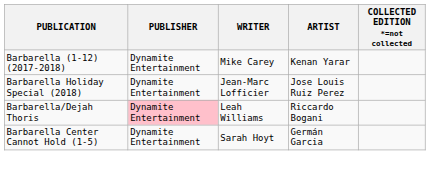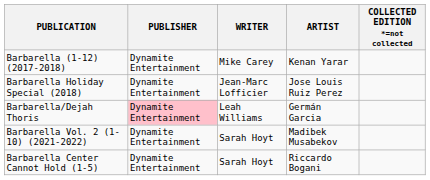 <table class="wikitable">
 <tr>
 <th>PUBLICATION</th>
 <th>PUBLISHER</th>
 <th>WRITER</th>
 <th>ARTIST</th>
 <th>COLLECTED EDITION<br><small><strong>*=not collected</strong></small></th>
 </tr>
 <tr>
 <td>Barbarella (1-12) (2017-2018)</td>
 <td>Dynamite Entertainment</td>
 <td>Mike Carey</td>
 <td>Kenan Yarar</td>
 <td></td>
 </tr>
 <tr>
 <td>Barbarella Holiday Special (2018)</td>
 <td>Dynamite Entertainment</td>
 <td>Jean-Marc Lofficier</td>
 <td>Jose Louis Ruiz Perez</td>
 <td></td>
 </tr>
 <tr>
 <td>Barbarella/Dejah Thoris</td>
 <td style="background: pink;">Dynamite Entertainment</td>
 <td>Leah Williams</td>
-<td>Riccardo Bogani</td>
+<td>Germán Garcia</td>
+<td></td>
+</tr>
+<tr>
+<td>Barbarella Vol. 2 (1-10) (2021-2022)</td>
+<td>Dynamite Entertainment</td>
+<td>Sarah Hoyt</td>
+<td>Madibek Musabekov</td>
 <td></td>
 </tr>
 <tr>
 <td>Barbarella Center Cannot Hold (1-5)</td>
 <td>Dynamite Entertainment</td>
 <td>Sarah Hoyt</td>
-<td>Germán Garcia</td>
+<td>Riccardo Bogani</td>
 <td></td>
 </tr>
 </table>
